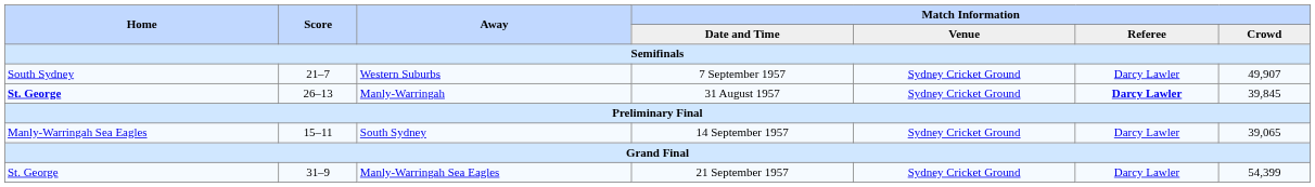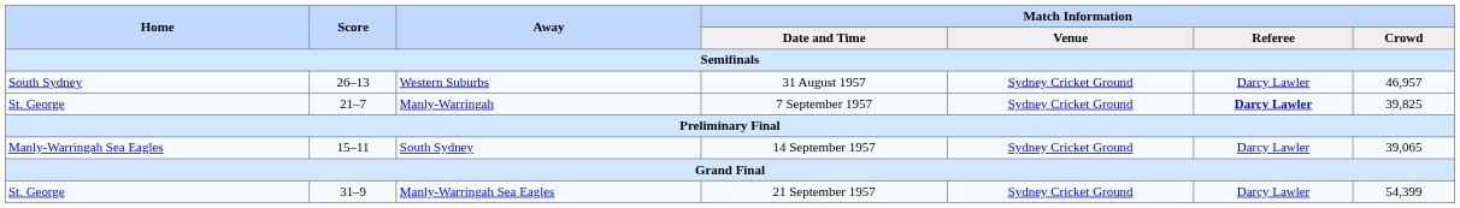 <table border=1 style="border-collapse:collapse; font-size:90%; text-align:center;" cellpadding=3 cellspacing=0 width=100%>
 <tr bgcolor=#C1D8FF>
 <th rowspan=2 width=21%>Home</th>
 <th rowspan=2 width=6%>Score</th>
 <th rowspan=2 width=21%>Away</th>
 <th colspan=6>Match Information</th>
 </tr>
 <tr bgcolor=#EFEFEF>
 <th width=17%>Date and Time</th>
 <th width=17%>Venue</th>
 <th width=11%>Referee</th>
 <th width=7%>Crowd</th>
 </tr>
 <tr bgcolor="#D0E7FF">
 <td colspan=7><strong>Semifinals</strong></td>
 </tr>
 <tr bgcolor=#F5FAFF>
 <td align=left> <a href='#'>South Sydney</a></td>
+<td>26–13</td>
+<td align=left> <a href='#'>Western Suburbs</a></td>
+<td>31 August 1957</td>
+<td><a href='#'>Sydney Cricket Ground</a></td>
+<td><a href='#'>Darcy Lawler</a></td>
+<td>46,957</td>
+</tr>
+<tr bgcolor=#F5FAFF>
+<td align=left> <a href='#'>St. George</a></td>
 <td>21–7</td>
-<td align=left> <a href='#'>Western Suburbs</a></td>
+<td align=left> <a href='#'>Manly-Warringah</a></td>
 <td>7 September 1957</td>
 <td><a href='#'>Sydney Cricket Ground</a></td>
-<td><a href='#'>Darcy Lawler</a></td>
-<td>49,907</td>
-</tr>
-<tr bgcolor=#F5FAFF>
-<td align=left><strong> <a href='#'>St. George</a></strong></td>
-<td>26–13</td>
-<td align=left> <a href='#'>Manly-Warringah</a></td>
-<td>31 August 1957</td>
-<td><a href='#'>Sydney Cricket Ground</a></td>
 <td><strong><a href='#'>Darcy Lawler</a></strong></td>
-<td>39,845</td>
+<td>39,825</td>
 </tr>
 <tr bgcolor="#D0E7FF">
 <td colspan=7><strong>Preliminary Final</strong></td>
 </tr>
 <tr bgcolor=#F5FAFF>
 <td align=left> <a href='#'>Manly-Warringah Sea Eagles</a></td>
 <td>15–11</td>
 <td align=left> <a href='#'>South Sydney</a></td>
 <td>14 September 1957</td>
 <td><a href='#'>Sydney Cricket Ground</a></td>
 <td><a href='#'>Darcy Lawler</a></td>
 <td>39,065</td>
 </tr>
 <tr bgcolor="#D0E7FF">
 <td colspan=7><strong>Grand Final</strong></td>
 </tr>
 <tr bgcolor=#F5FAFF>
 <td align=left> <a href='#'>St. George</a></td>
 <td>31–9</td>
 <td align=left> <a href='#'>Manly-Warringah Sea Eagles</a></td>
 <td>21 September 1957</td>
 <td><a href='#'>Sydney Cricket Ground</a></td>
 <td><a href='#'>Darcy Lawler</a></td>
 <td>54,399</td>
 </tr>
 </table>
